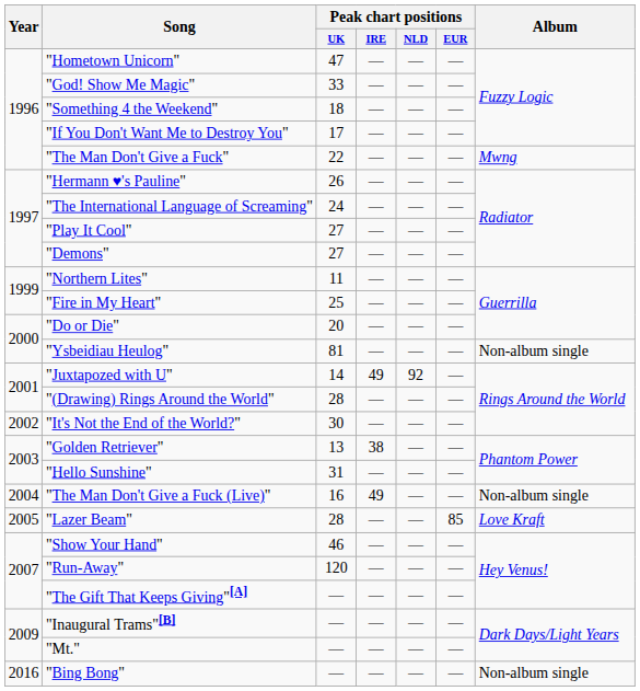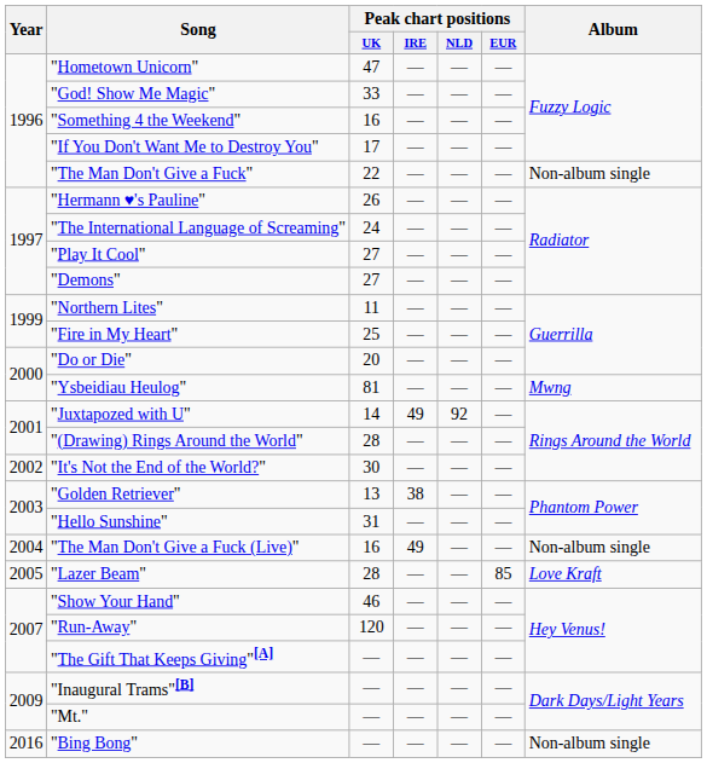 <table class="wikitable" border="1">
 <tr>
 <th rowspan="2">Year</th>
 <th rowspan="2">Song</th>
 <th colspan="4">Peak chart positions</th>
 <th width="160" rowspan="2">Album</th>
 </tr>
 <tr>
 <th style="width:3em;font-size:75%;"><a href='#'>UK</a><br></th>
 <th style="width:3em;font-size:75%;"><a href='#'>IRE</a><br></th>
 <th style="width:3em;font-size:75%;"><a href='#'>NLD</a><br></th>
 <th style="width:3em;font-size:75%;"><a href='#'>EUR</a><br></th>
 </tr>
 <tr>
 <td rowspan="5">1996</td>
 <td>"<a href='#'>Hometown Unicorn</a>"</td>
 <td align="center">47</td>
 <td align="center">—</td>
 <td align="center">—</td>
 <td align="center">—</td>
 <td rowspan="4"><em><a href='#'>Fuzzy Logic</a></em></td>
 </tr>
 <tr>
 <td>"<a href='#'>God! Show Me Magic</a>"</td>
 <td align="center">33</td>
 <td align="center">—</td>
 <td align="center">—</td>
 <td align="center">—</td>
 </tr>
 <tr>
 <td>"<a href='#'>Something 4 the Weekend</a>"</td>
-<td align="center">18</td>
+<td align="center">16</td>
 <td align="center">—</td>
 <td align="center">—</td>
 <td align="center">—</td>
 </tr>
 <tr>
 <td>"<a href='#'>If You Don't Want Me to Destroy You</a>"</td>
 <td align="center">17</td>
 <td align="center">—</td>
 <td align="center">—</td>
 <td align="center">—</td>
 </tr>
 <tr>
 <td>"<a href='#'>The Man Don't Give a Fuck</a>"</td>
 <td align="center">22</td>
 <td align="center">—</td>
 <td align="center">—</td>
 <td align="center">—</td>
-<td rowspan="1"><em><a href='#'>Mwng</a></em></td>
+<td rowspan="1">Non-album single</td>
 </tr>
 <tr>
 <td rowspan="4">1997</td>
 <td>"<a href='#'>Hermann ♥'s Pauline</a>"</td>
 <td align="center">26</td>
 <td align="center">—</td>
 <td align="center">—</td>
 <td align="center">—</td>
 <td rowspan="4"><em><a href='#'>Radiator</a></em></td>
 </tr>
 <tr>
 <td>"<a href='#'>The International Language of Screaming</a>"</td>
 <td align="center">24</td>
 <td align="center">—</td>
 <td align="center">—</td>
 <td align="center">—</td>
 </tr>
 <tr>
 <td>"<a href='#'>Play It Cool</a>"</td>
 <td align="center">27</td>
 <td align="center">—</td>
 <td align="center">—</td>
 <td align="center">—</td>
 </tr>
 <tr>
 <td>"<a href='#'>Demons</a>"</td>
 <td align="center">27</td>
 <td align="center">—</td>
 <td align="center">—</td>
 <td align="center">—</td>
 </tr>
 <tr>
 <td rowspan="2">1999</td>
 <td>"<a href='#'>Northern Lites</a>"</td>
 <td align="center">11</td>
 <td align="center">—</td>
 <td align="center">—</td>
 <td align="center">—</td>
 <td rowspan="3"><em><a href='#'>Guerrilla</a></em></td>
 </tr>
 <tr>
 <td>"<a href='#'>Fire in My Heart</a>"</td>
 <td align="center">25</td>
 <td align="center">—</td>
 <td align="center">—</td>
 <td align="center">—</td>
 </tr>
 <tr>
 <td rowspan="2">2000</td>
 <td>"<a href='#'>Do or Die</a>"</td>
 <td align="center">20</td>
 <td align="center">—</td>
 <td align="center">—</td>
 <td align="center">—</td>
 </tr>
 <tr>
 <td>"<a href='#'>Ysbeidiau Heulog</a>"</td>
 <td align="center">81</td>
 <td align="center">—</td>
 <td align="center">—</td>
 <td align="center">—</td>
-<td rowspan="1">Non-album single</td>
+<td rowspan="1"><em><a href='#'>Mwng</a></em></td>
 </tr>
 <tr>
 <td rowspan="2">2001</td>
 <td>"<a href='#'>Juxtapozed with U</a>"</td>
 <td align="center">14</td>
 <td align="center">49</td>
 <td align="center">92</td>
 <td align="center">—</td>
 <td rowspan="3"><em><a href='#'>Rings Around the World</a></em></td>
 </tr>
 <tr>
 <td>"<a href='#'>(Drawing) Rings Around the World</a>"</td>
 <td align="center">28</td>
 <td align="center">—</td>
 <td align="center">—</td>
 <td align="center">—</td>
 </tr>
 <tr>
 <td rowspan="1">2002</td>
 <td>"<a href='#'>It's Not the End of the World?</a>"</td>
 <td align="center">30</td>
 <td align="center">—</td>
 <td align="center">—</td>
 <td align="center">—</td>
 </tr>
 <tr>
 <td rowspan="2">2003</td>
 <td>"<a href='#'>Golden Retriever</a>"</td>
 <td align="center">13</td>
 <td align="center">38</td>
 <td align="center">—</td>
 <td align="center">—</td>
 <td rowspan="2"><em><a href='#'>Phantom Power</a></em></td>
 </tr>
 <tr>
 <td>"<a href='#'>Hello Sunshine</a>"</td>
 <td align="center">31</td>
 <td align="center">—</td>
 <td align="center">—</td>
 <td align="center">—</td>
 </tr>
 <tr>
 <td rowspan="1">2004</td>
 <td>"<a href='#'>The Man Don't Give a Fuck (Live)</a>"</td>
 <td align="center">16</td>
 <td align="center">49</td>
 <td align="center">—</td>
 <td align="center">—</td>
 <td rowspan="1">Non-album single</td>
 </tr>
 <tr>
 <td rowspan="1">2005</td>
 <td>"<a href='#'>Lazer Beam</a>"</td>
 <td align="center">28</td>
 <td align="center">—</td>
 <td align="center">—</td>
 <td align="center">85</td>
 <td rowspan="1"><em><a href='#'>Love Kraft</a></em></td>
 </tr>
 <tr>
 <td rowspan="3">2007</td>
 <td>"<a href='#'>Show Your Hand</a>"</td>
 <td align="center">46</td>
 <td align="center">—</td>
 <td align="center">—</td>
 <td align="center">—</td>
 <td rowspan="3"><em><a href='#'>Hey Venus!</a></em></td>
 </tr>
 <tr>
 <td>"<a href='#'>Run-Away</a>"</td>
 <td align="center">120</td>
 <td align="center">—</td>
 <td align="center">—</td>
 <td align="center">—</td>
 </tr>
 <tr>
 <td>"<a href='#'>The Gift That Keeps Giving</a>"<sup><a href='#'><strong>[A]</strong></a></sup></td>
 <td align="center">—</td>
 <td align="center">—</td>
 <td align="center">—</td>
 <td align="center">—</td>
 </tr>
 <tr>
 <td rowspan="2">2009</td>
 <td>"Inaugural Trams"<sup><a href='#'><strong>[B]</strong></a></sup></td>
 <td align="center">—</td>
 <td align="center">—</td>
 <td align="center">—</td>
 <td align="center">—</td>
 <td rowspan="2"><em><a href='#'>Dark Days/Light Years</a></em></td>
 </tr>
 <tr>
 <td>"Mt."</td>
 <td align="center">—</td>
 <td align="center">—</td>
 <td align="center">—</td>
 <td align="center">—</td>
 </tr>
 <tr>
 <td rowspan="1">2016</td>
 <td>"<a href='#'>Bing Bong</a>"</td>
 <td align="center">—</td>
 <td align="center">—</td>
 <td align="center">—</td>
 <td align="center">—</td>
 <td rowspan="1">Non-album single</td>
 </tr>
 </table>
